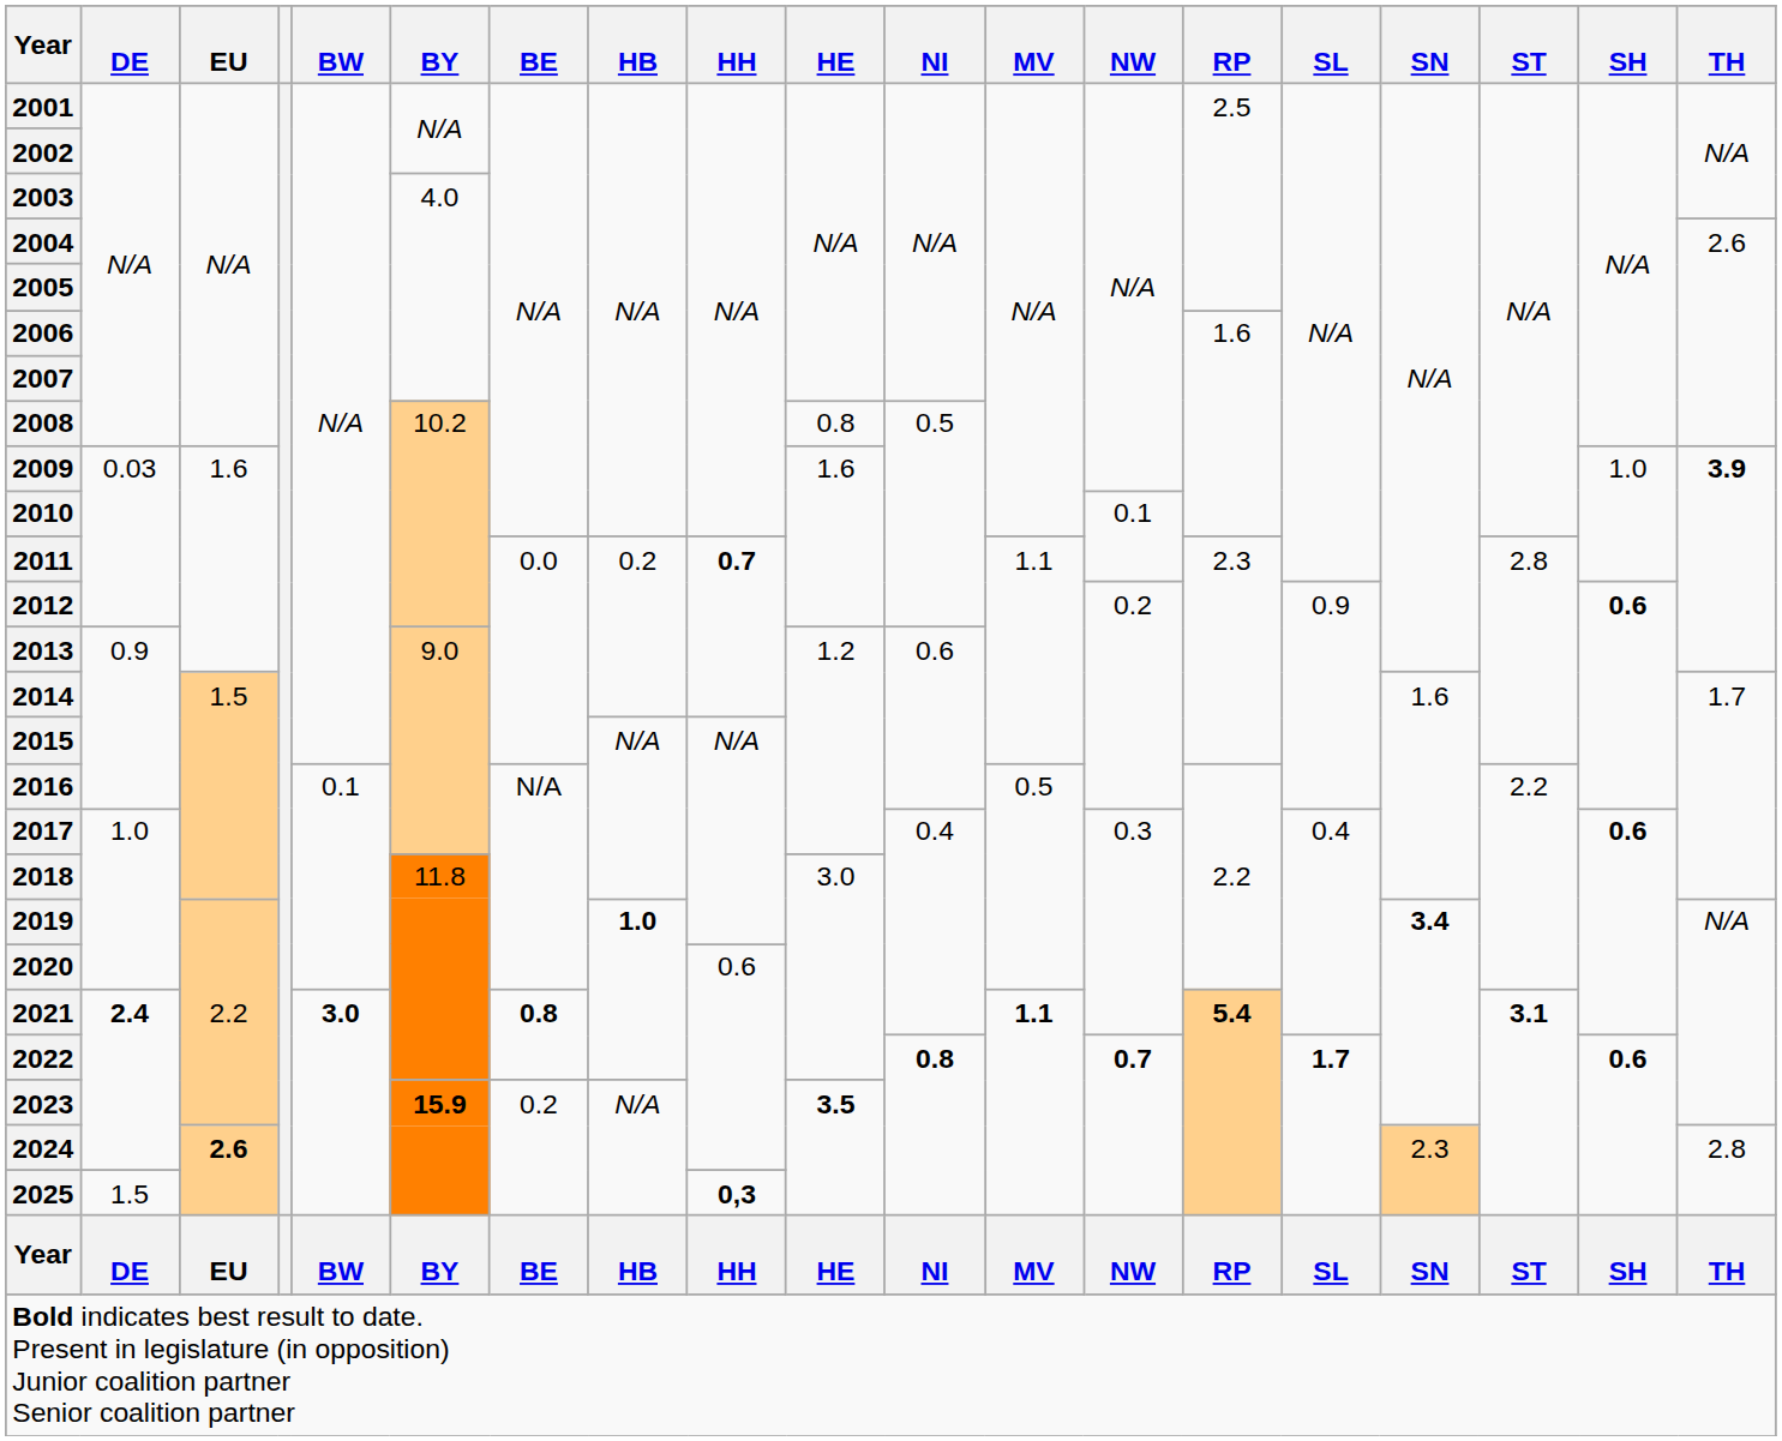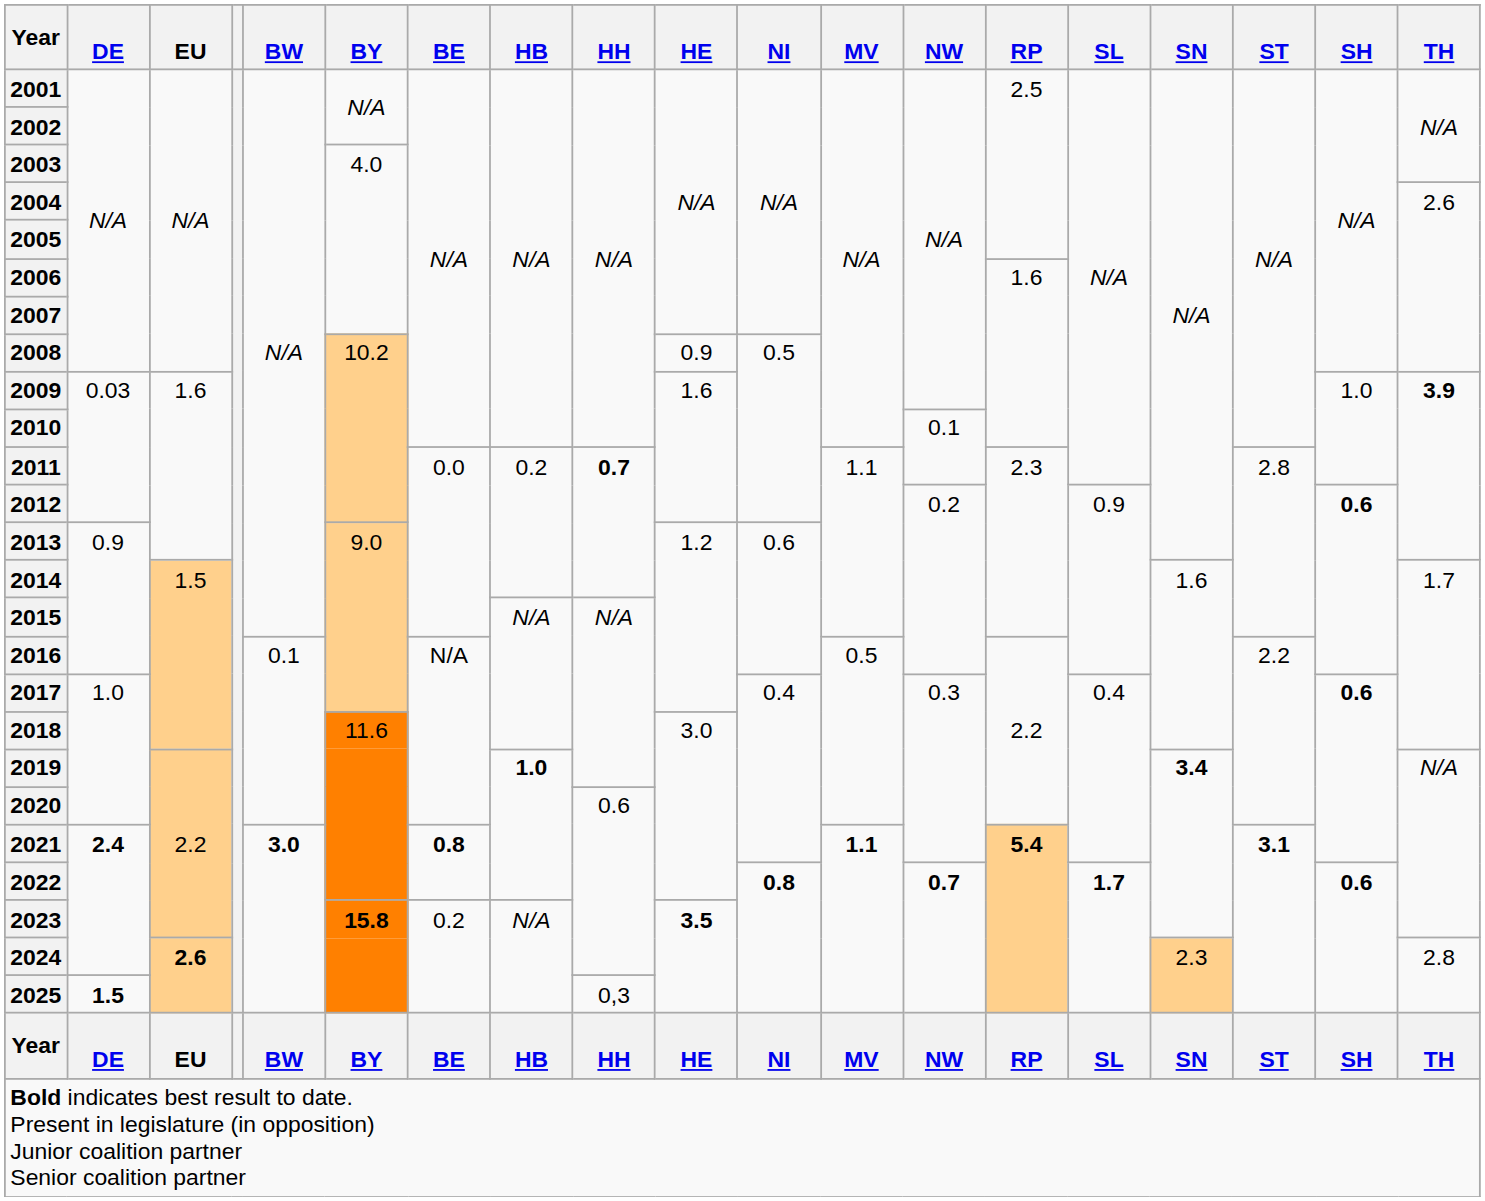 <table class="wikitable" style="font-size:80%; text-align:center">
 <tr>
 <th>Year</th>
 <th style="width:40px;"><br><a href='#'>DE</a></th>
 <th style="width:40px;"><br>EU</th>
 <th class="unsortable"></th>
 <th style="width:40px;"><br><a href='#'>BW</a></th>
 <th style="width:40px;"><br><a href='#'>BY</a></th>
 <th style="width:40px;"><br><a href='#'>BE</a></th>
 <th style="width:40px;"><br><a href='#'>HB</a></th>
 <th style="width:40px;"><br><a href='#'>HH</a></th>
 <th style="width:40px;"><br><a href='#'>HE</a></th>
 <th style="width:40px;"><br><a href='#'>NI</a></th>
 <th style="width:40px;"><br><a href='#'>MV</a></th>
 <th style="width:40px;"><br><a href='#'>NW</a></th>
 <th style="width:40px;"><br><a href='#'>RP</a></th>
 <th style="width:40px;"><br><a href='#'>SL</a></th>
 <th style="width:40px;"><br><a href='#'>SN</a></th>
 <th style="width:40px;"><br><a href='#'>ST</a></th>
 <th style="width:40px;"><br><a href='#'>SH</a></th>
 <th style="width:40px;"><br><a href='#'>TH</a></th>
 </tr>
 <tr>
 <th>2001</th>
 <td rowspan="8"><em>N/A</em></td>
 <td rowspan="8"><em>N/A</em></td>
 <th rowspan="25"></th>
 <td rowspan="15"><em>N/A</em></td>
 <td rowspan="2"><em>N/A</em></td>
 <td rowspan="10"><em>N/A</em></td>
 <td rowspan="10"><em>N/A</em></td>
 <td rowspan="10"><em>N/A</em></td>
 <td rowspan="7"><em>N/A</em></td>
 <td rowspan="7"><em>N/A</em></td>
 <td rowspan="10"><em>N/A</em></td>
 <td rowspan="9"><em>N/A</em></td>
 <td rowspan="5" style="vertical-align:top"> 2.5</td>
 <td rowspan="11"><em>N/A</em></td>
 <td rowspan="13"><em>N/A</em></td>
 <td rowspan="10"><em>N/A</em></td>
 <td rowspan="8"><em>N/A</em></td>
 <td rowspan="3"><em>N/A</em></td>
 </tr>
 <tr>
 <th>2002</th>
 </tr>
 <tr>
 <th>2003</th>
 <td rowspan="5" style="vertical-align:top"> 4.0</td>
 </tr>
 <tr>
 <th>2004</th>
 <td rowspan="5" style="vertical-align:top"> 2.6</td>
 </tr>
 <tr>
 <th>2005</th>
 </tr>
 <tr>
 <th>2006</th>
 <td rowspan="5" style="vertical-align:top"> 1.6</td>
 </tr>
 <tr>
 <th>2007</th>
 </tr>
 <tr>
 <th>2008</th>
 <td rowspan="5" bgcolor="#FFD08C" style="vertical-align:top"> 10.2</td>
-<td style="vertical-align:top"> 0.8</td>
+<td style="vertical-align:top"> 0.9</td>
 <td rowspan="5" style="vertical-align:top"> 0.5</td>
 </tr>
 <tr>
 <th>2009</th>
 <td rowspan="4" style="vertical-align:top"> 0.03</td>
 <td rowspan="5" style="vertical-align:top"> 1.6</td>
 <td rowspan="4" style="vertical-align:top"> 1.6</td>
 <td rowspan="3" style="vertical-align:top"> 1.0</td>
 <td rowspan="5" style="vertical-align:top"><strong> 3.9</strong></td>
 </tr>
 <tr>
 <th>2010</th>
 <td rowspan="2" style="vertical-align:top"> 0.1</td>
 </tr>
 <tr>
 <th>2011</th>
 <td rowspan="5" style="vertical-align:top"> 0.0</td>
 <td rowspan="4" style="vertical-align:top"> 0.2</td>
 <td rowspan="4" style="vertical-align:top"><strong> 0.7</strong></td>
 <td rowspan="5" style="vertical-align:top"> 1.1</td>
 <td rowspan="5" style="vertical-align:top"> 2.3</td>
 <td rowspan="5" style="vertical-align:top"> 2.8</td>
 </tr>
 <tr>
 <th>2012</th>
 <td rowspan="5" style="vertical-align:top"> 0.2</td>
 <td rowspan="5" style="vertical-align:top"> 0.9</td>
 <td rowspan="5" style="vertical-align:top"><strong> 0.6</strong></td>
 </tr>
 <tr>
 <th>2013</th>
 <td rowspan="4" style="vertical-align:top"> 0.9</td>
 <td rowspan="5" bgcolor="#FFD08C" style="vertical-align:top"> 9.0</td>
 <td rowspan="5" style="vertical-align:top"> 1.2</td>
 <td rowspan="4" style="vertical-align:top"> 0.6</td>
 </tr>
 <tr>
 <th>2014</th>
 <td rowspan="5" bgcolor="#FFD08C" style="vertical-align:top"> 1.5</td>
 <td rowspan="5" style="vertical-align:top"> 1.6</td>
 <td rowspan="5" style="vertical-align:top"> 1.7</td>
 </tr>
 <tr>
 <th>2015</th>
 <td rowspan="4" style="vertical-align:top"> <em>N/A</em></td>
 <td rowspan="5" style="vertical-align:top"> <em>N/A</em></td>
 </tr>
 <tr>
 <th>2016</th>
 <td rowspan="5" style="vertical-align:top"> 0.1</td>
 <td rowspan="5" style="vertical-align:top"> N/A</td>
 <td rowspan="5" style="vertical-align:top"> 0.5</td>
 <td rowspan="5" v> 2.2</td>
 <td rowspan="5" style="vertical-align:top"> 2.2</td>
 </tr>
 <tr>
 <th>2017</th>
 <td rowspan="4" style="vertical-align:top"> 1.0</td>
 <td rowspan="5" style="vertical-align:top"> 0.4</td>
 <td rowspan="5" style="vertical-align:top"> 0.3</td>
 <td rowspan="5" style="vertical-align:top"> 0.4</td>
 <td rowspan="5" style="vertical-align:top"><strong> 0.6</strong></td>
 </tr>
 <tr>
 <th>2018</th>
-<td bgcolor="#FF8000" style="vertical-align:top"> 11.8</td>
+<td bgcolor="#FF8000" style="vertical-align:top"> 11.6</td>
 <td rowspan="5" style="vertical-align:top"> 3.0</td>
 </tr>
 <tr>
 <th>2019</th>
 <td rowspan="5" bgcolor="#FFD08C"> 2.2</td>
 <td rowspan="4" bgcolor="#FF8000" style="border-top-style:hidden"></td>
 <td rowspan="4" style="vertical-align:top"><strong> 1.0</strong></td>
 <td rowspan="5" style="vertical-align:top"><strong> 3.4</strong></td>
 <td rowspan="5" style="vertical-align:top"> <em>N/A</em></td>
 </tr>
 <tr>
 <th>2020</th>
 <td rowspan="5" style="vertical-align:top"> 0.6</td>
 </tr>
 <tr>
 <th>2021</th>
 <td rowspan="4" style="vertical-align:top"> <strong>2.4</strong></td>
 <td rowspan="5" style="vertical-align:top"><strong> 3.0</strong></td>
 <td rowspan="2" style="vertical-align:top"><strong> 0.8</strong></td>
 <td rowspan="5" style="vertical-align:top"><strong> 1.1</strong></td>
 <td rowspan="5" bgcolor="#FFD08C" style="vertical-align:top"><strong> 5.4</strong></td>
 <td rowspan="5" style="vertical-align:top"><strong> 3.1</strong></td>
 </tr>
 <tr>
 <th>2022</th>
 <td rowspan="4" style="vertical-align:top"><strong> 0.8</strong></td>
 <td rowspan="4" style="vertical-align:top"><strong> 0.7</strong></td>
 <td rowspan="4" style="vertical-align:top"><strong> 1.7</strong></td>
 <td rowspan="4" style="vertical-align:top"><strong> 0.6</strong></td>
 </tr>
 <tr>
 <th>2023</th>
-<td bgcolor="#FF8000" style="vertical-align:top"><strong> 15.9</strong></td>
+<td bgcolor="#FF8000" style="vertical-align:top"><strong> 15.8</strong></td>
 <td rowspan="3" style="vertical-align:top"> 0.2</td>
 <td rowspan="3" style="vertical-align:top"> <em>N/A</em></td>
 <td rowspan="3" style="vertical-align:top"><strong> 3.5</strong></td>
 </tr>
 <tr>
 <th>2024</th>
 <td rowspan="2" bgcolor="#FFD08C" style="vertical-align:top"> <strong>2.6</strong></td>
 <td rowspan="2" bgcolor="#FF8000" style="border-top-style:hidden"></td>
 <td rowspan="2" bgcolor="#FFD08C" style="vertical-align:top"> 2.3</td>
 <td rowspan="2" style="vertical-align:top"> 2.8</td>
 </tr>
 <tr class="sortbottom">
 <th>2025</th>
-<td style="vertical-align:top"> 1.5</td>
-<td style="vertical-align:top"><strong> 0,3</strong></td>
+<td style="vertical-align:top"><strong> 1.5</strong></td>
+<td style="vertical-align:top"> 0,3</td>
 </tr>
 <tr>
 <th>Year</th>
 <th><br><a href='#'>DE</a></th>
 <th><br>EU</th>
 <th></th>
 <th><br><a href='#'>BW</a></th>
 <th><br><a href='#'>BY</a></th>
 <th><br><a href='#'>BE</a></th>
 <th><br><a href='#'>HB</a></th>
 <th><br><a href='#'>HH</a></th>
 <th><br><a href='#'>HE</a></th>
 <th><br><a href='#'>NI</a></th>
 <th><br><a href='#'>MV</a></th>
 <th><br><a href='#'>NW</a></th>
 <th><br><a href='#'>RP</a></th>
 <th><br><a href='#'>SL</a></th>
 <th><br><a href='#'>SN</a></th>
 <th><br><a href='#'>ST</a></th>
 <th><br><a href='#'>SH</a></th>
 <th><br><a href='#'>TH</a></th>
 </tr>
 <tr class="sortbottom">
 <td colspan="19" align="left"><strong>Bold</strong> indicates best result to date.<br> Present in legislature (in opposition)<br> Junior coalition partner<br> Senior coalition partner</td>
 </tr>
 </table>
